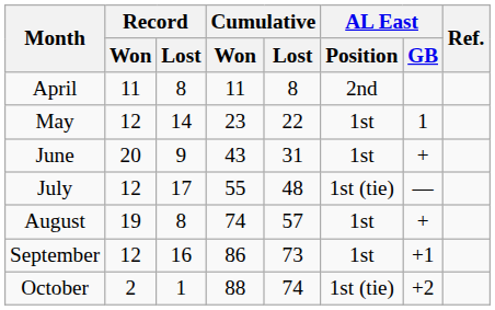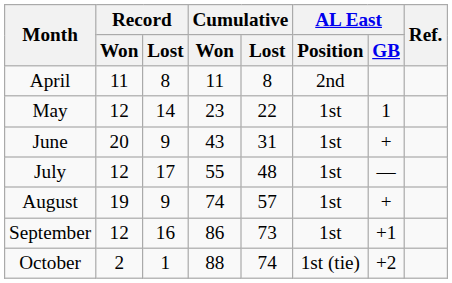 <table class="wikitable" style="text-align:center;">
 <tr>
 <th rowspan=2>Month</th>
 <th colspan=2>Record</th>
 <th colspan=2>Cumulative</th>
 <th colspan=2><a href='#'>AL East</a></th>
 <th rowspan=2>Ref.</th>
 </tr>
 <tr>
 <th>Won</th>
 <th>Lost</th>
 <th>Won</th>
 <th>Lost</th>
 <th>Position</th>
 <th><a href='#'>GB</a></th>
 </tr>
 <tr>
 <td>April</td>
 <td>11</td>
 <td>8</td>
 <td>11</td>
 <td>8</td>
 <td>2nd</td>
 <td></td>
 <td></td>
 </tr>
 <tr>
 <td>May</td>
 <td>12</td>
 <td>14</td>
 <td>23</td>
 <td>22</td>
 <td>1st</td>
 <td>1</td>
 <td></td>
 </tr>
 <tr>
 <td>June</td>
 <td>20</td>
 <td>9</td>
 <td>43</td>
 <td>31</td>
 <td>1st</td>
 <td>+</td>
 <td></td>
 </tr>
 <tr>
 <td>July</td>
 <td>12</td>
 <td>17</td>
 <td>55</td>
 <td>48</td>
-<td>1st (tie)</td>
+<td>1st</td>
 <td>—</td>
 <td></td>
 </tr>
 <tr>
 <td>August</td>
 <td>19</td>
-<td>8</td>
+<td>9</td>
 <td>74</td>
 <td>57</td>
 <td>1st</td>
 <td>+</td>
 <td></td>
 </tr>
 <tr>
 <td>September</td>
 <td>12</td>
 <td>16</td>
 <td>86</td>
 <td>73</td>
 <td>1st</td>
 <td>+1</td>
 <td></td>
 </tr>
 <tr>
 <td>October</td>
 <td>2</td>
 <td>1</td>
 <td>88</td>
 <td>74</td>
 <td>1st (tie)</td>
 <td>+2</td>
 <td></td>
 </tr>
 </table>
